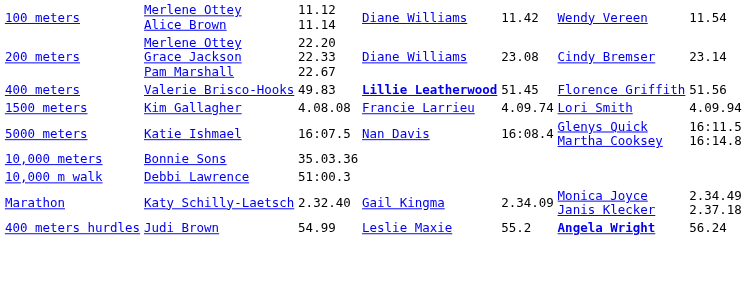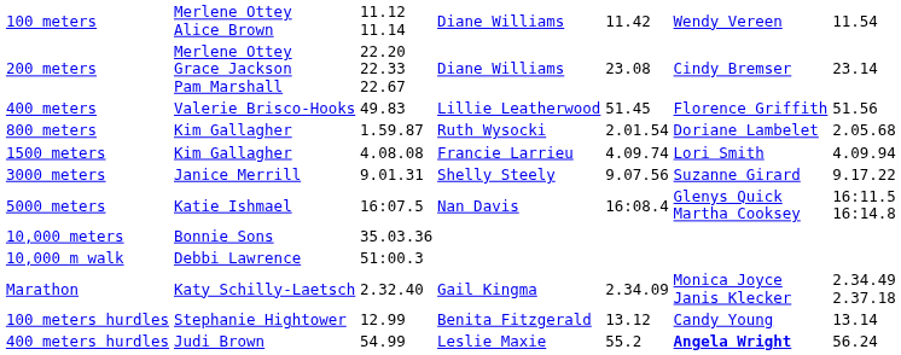 <table>
 <tr>
 <td><a href='#'>100 meters</a></td>
 <td><a href='#'>Merlene Ottey</a> <br><a href='#'>Alice Brown</a></td>
 <td>11.12<br> 11.14</td>
 <td><a href='#'>Diane Williams</a></td>
 <td>11.42</td>
 <td><a href='#'>Wendy Vereen</a></td>
 <td>11.54</td>
 </tr>
 <tr>
 <td><a href='#'>200 meters</a></td>
 <td><a href='#'>Merlene Ottey</a> <br><a href='#'>Grace Jackson</a> <br><a href='#'>Pam Marshall</a></td>
 <td>22.20<br>22.33<br>22.67</td>
 <td><a href='#'>Diane Williams</a></td>
 <td>23.08</td>
 <td><a href='#'>Cindy Bremser</a></td>
 <td>23.14</td>
 </tr>
 <tr>
 <td><a href='#'>400 meters</a></td>
 <td><a href='#'>Valerie Brisco-Hooks</a></td>
 <td>49.83</td>
-<td><strong><a href='#'>Lillie Leatherwood</a></strong></td>
+<td><a href='#'>Lillie Leatherwood</a></td>
 <td>51.45</td>
 <td><a href='#'>Florence Griffith</a></td>
 <td>51.56</td>
+</tr>
+<tr>
+<td><a href='#'>800 meters</a></td>
+<td><a href='#'>Kim Gallagher</a></td>
+<td>1.59.87</td>
+<td><a href='#'>Ruth Wysocki</a></td>
+<td>2.01.54</td>
+<td><a href='#'>Doriane Lambelet</a></td>
+<td>2.05.68</td>
 </tr>
 <tr>
 <td><a href='#'>1500 meters</a></td>
 <td><a href='#'>Kim Gallagher</a></td>
 <td>4.08.08</td>
 <td><a href='#'>Francie Larrieu</a></td>
 <td>4.09.74</td>
 <td><a href='#'>Lori Smith</a></td>
 <td>4.09.94</td>
+</tr>
+<tr>
+<td><a href='#'>3000 meters</a></td>
+<td><a href='#'>Janice Merrill</a></td>
+<td>9.01.31</td>
+<td><a href='#'>Shelly Steely</a></td>
+<td>9.07.56</td>
+<td><a href='#'>Suzanne Girard</a></td>
+<td>9.17.22</td>
 </tr>
 <tr>
 <td><a href='#'>5000 meters</a></td>
 <td><a href='#'>Katie Ishmael</a></td>
 <td>16:07.5</td>
 <td><a href='#'>Nan Davis</a></td>
 <td>16:08.4</td>
 <td><a href='#'>Glenys Quick</a><br><a href='#'>Martha Cooksey</a></td>
 <td>16:11.5<br>16:14.8</td>
 </tr>
 <tr>
 <td><a href='#'>10,000 meters</a></td>
 <td><a href='#'>Bonnie Sons</a></td>
 <td>35.03.36</td>
 </tr>
 <tr>
 <td><a href='#'>10,000 m walk</a></td>
 <td><a href='#'>Debbi Lawrence</a></td>
 <td>51:00.3</td>
 </tr>
 <tr>
 <td><a href='#'>Marathon</a></td>
 <td><a href='#'>Katy Schilly-Laetsch</a></td>
 <td>2.32.40</td>
 <td><a href='#'>Gail Kingma</a></td>
 <td>2.34.09</td>
 <td><a href='#'>Monica Joyce</a> <br><a href='#'>Janis Klecker</a></td>
 <td>2.34.49<br>2.37.18</td>
 </tr>
 <tr>
+<td><a href='#'>100 meters hurdles</a></td>
+<td><a href='#'>Stephanie Hightower</a></td>
+<td>12.99</td>
+<td><a href='#'>Benita Fitzgerald</a></td>
+<td>13.12</td>
+<td><a href='#'>Candy Young</a></td>
+<td>13.14</td>
+</tr>
+<tr>
 <td><a href='#'>400 meters hurdles</a></td>
 <td><a href='#'>Judi Brown</a></td>
 <td>54.99</td>
 <td><a href='#'>Leslie Maxie</a></td>
 <td>55.2</td>
 <td><strong><a href='#'>Angela Wright</a></strong></td>
 <td>56.24</td>
 </tr>
 </table>
